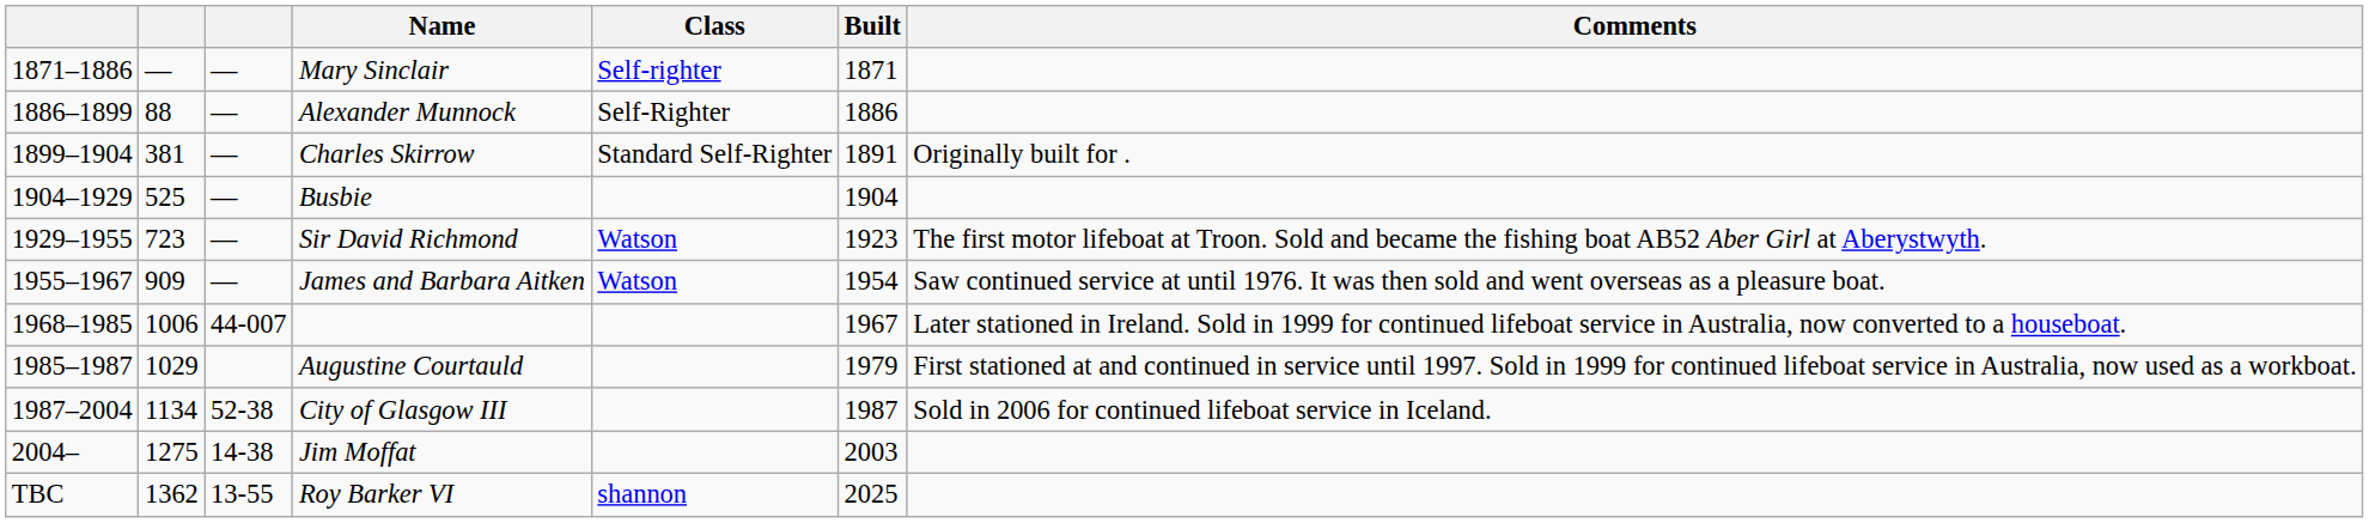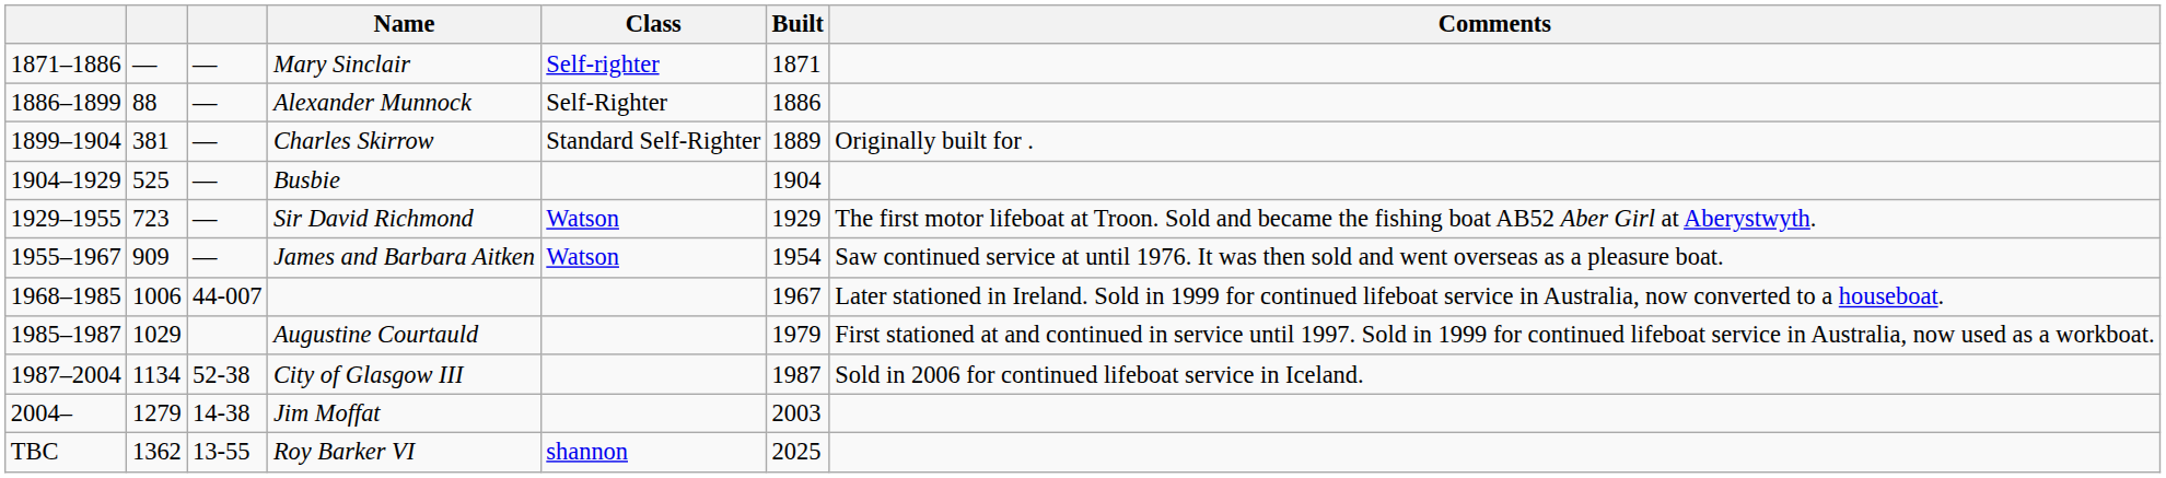 <table class="wikitable sortable">
 <tr>
 <th></th>
 <th></th>
 <th></th>
 <th>Name</th>
 <th>Class</th>
 <th>Built</th>
 <th class=unsortable>Comments</th>
 </tr>
 <tr>
 <td>1871–1886</td>
 <td>—</td>
 <td>—</td>
 <td><em>Mary Sinclair</em></td>
 <td><a href='#'>Self-righter</a></td>
 <td>1871</td>
 <td></td>
 </tr>
 <tr>
 <td>1886–1899</td>
 <td>88</td>
 <td>—</td>
 <td><em>Alexander Munnock</em></td>
 <td>Self-Righter</td>
 <td>1886</td>
 <td></td>
 </tr>
 <tr>
 <td>1899–1904</td>
 <td>381</td>
 <td>—</td>
 <td><em>Charles Skirrow</em></td>
 <td>Standard Self-Righter</td>
-<td>1891</td>
+<td>1889</td>
 <td>Originally built for .</td>
 </tr>
 <tr>
 <td>1904–1929</td>
 <td>525</td>
 <td>—</td>
 <td><em>Busbie</em></td>
 <td></td>
 <td>1904</td>
 <td></td>
 </tr>
 <tr>
 <td>1929–1955</td>
 <td>723</td>
 <td>—</td>
 <td><em>Sir David Richmond </em></td>
 <td><a href='#'>Watson</a></td>
-<td>1923</td>
+<td>1929</td>
 <td>The first motor lifeboat at Troon. Sold and became the fishing boat AB52 <em>Aber Girl</em> at <a href='#'>Aberystwyth</a>.</td>
 </tr>
 <tr>
 <td>1955–1967</td>
 <td>909</td>
 <td>—</td>
 <td><em>James and Barbara Aitken</em></td>
 <td><a href='#'>Watson</a></td>
 <td>1954</td>
 <td>Saw continued service at  until 1976. It was then sold and went overseas as a pleasure boat.</td>
 </tr>
 <tr>
 <td>1968–1985</td>
 <td>1006</td>
 <td>44-007</td>
 <td><em></em></td>
 <td></td>
 <td>1967</td>
 <td>Later stationed in Ireland. Sold in 1999 for continued lifeboat service in Australia, now converted to a <a href='#'>houseboat</a>.</td>
 </tr>
 <tr>
 <td>1985–1987</td>
 <td>1029</td>
 <td></td>
 <td><em>Augustine Courtauld</em></td>
 <td></td>
 <td>1979</td>
 <td>First stationed at  and continued in service until 1997. Sold in 1999 for continued lifeboat service in Australia, now used as a workboat.</td>
 </tr>
 <tr>
 <td>1987–2004</td>
 <td>1134</td>
 <td>52-38</td>
 <td><em>City of Glasgow III</em></td>
 <td></td>
 <td>1987</td>
 <td>Sold in 2006 for continued lifeboat service in Iceland.</td>
 </tr>
 <tr>
 <td>2004–</td>
-<td>1275</td>
+<td>1279</td>
 <td>14-38</td>
 <td><em>Jim Moffat</em></td>
 <td></td>
 <td>2003</td>
 <td></td>
 </tr>
 <tr>
 <td>TBC</td>
 <td>1362</td>
 <td>13-55</td>
 <td><em>Roy Barker VI</em></td>
 <td><a href='#'>shannon</a></td>
 <td>2025</td>
 <td></td>
 </tr>
 </table>
